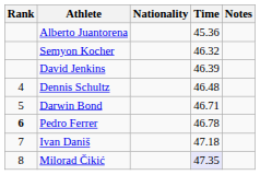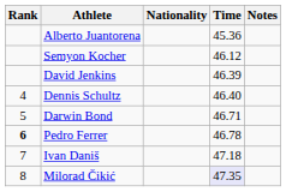 <table class="wikitable sortable" style="text-align:center">
 <tr>
 <th>Rank</th>
 <th>Athlete</th>
 <th>Nationality</th>
 <th>Time</th>
 <th>Notes</th>
 </tr>
 <tr>
 <td></td>
 <td align=left><a href='#'>Alberto Juantorena</a></td>
 <td align=left></td>
 <td>45.36</td>
 <td></td>
 </tr>
 <tr>
 <td></td>
 <td align=left><a href='#'>Semyon Kocher</a></td>
 <td align=left></td>
-<td>46.32</td>
+<td>46.12</td>
 <td></td>
 </tr>
 <tr>
 <td></td>
 <td align=left><a href='#'>David Jenkins</a></td>
 <td align=left></td>
 <td>46.39</td>
 <td></td>
 </tr>
 <tr>
 <td>4</td>
 <td align=left><a href='#'>Dennis Schultz</a></td>
 <td align=left></td>
-<td>46.48</td>
+<td>46.40</td>
 <td></td>
 </tr>
 <tr>
 <td>5</td>
 <td align=left><a href='#'>Darwin Bond</a></td>
 <td align=left></td>
 <td>46.71</td>
 <td></td>
 </tr>
 <tr>
 <td><strong>6</strong></td>
 <td align=left><a href='#'>Pedro Ferrer</a></td>
 <td align=left></td>
 <td>46.78</td>
 <td></td>
 </tr>
 <tr>
 <td>7</td>
 <td align=left><a href='#'>Ivan Daniš</a></td>
 <td align=left></td>
 <td>47.18</td>
 <td></td>
 </tr>
 <tr>
 <td>8</td>
 <td align=left><a href='#'>Milorad Čikić</a></td>
 <td align=left></td>
 <td style="background: lavender;">47.35</td>
 <td></td>
 </tr>
 </table>
